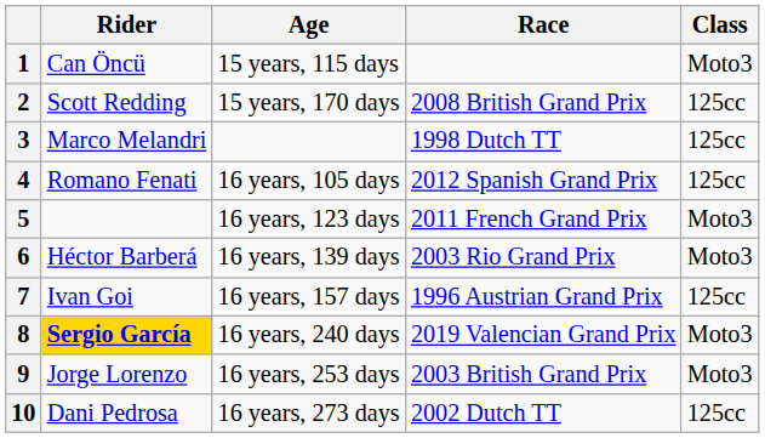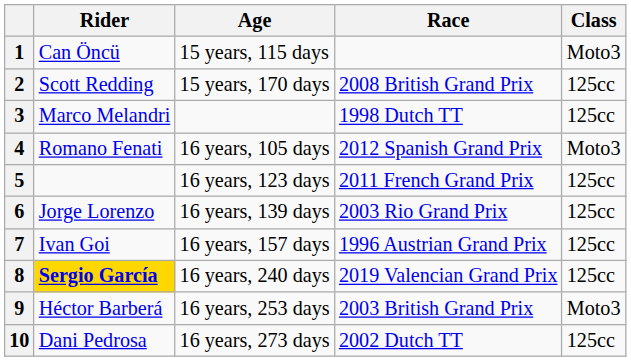 <table class="wikitable">
 <tr>
 <th></th>
 <th>Rider</th>
 <th>Age</th>
 <th>Race</th>
 <th>Class</th>
 </tr>
 <tr>
 <th>1</th>
 <td> <a href='#'>Can Öncü</a></td>
 <td>15 years, 115 days</td>
 <td></td>
 <td>Moto3</td>
 </tr>
 <tr>
 <th>2</th>
 <td> <a href='#'>Scott Redding</a></td>
 <td>15 years, 170 days</td>
 <td><a href='#'>2008 British Grand Prix</a></td>
 <td>125cc</td>
 </tr>
 <tr>
 <th>3</th>
 <td> <a href='#'>Marco Melandri</a></td>
 <td></td>
 <td><a href='#'>1998 Dutch TT</a></td>
 <td>125cc</td>
 </tr>
 <tr>
 <th>4</th>
 <td> <a href='#'>Romano Fenati</a></td>
 <td>16 years, 105 days</td>
 <td><a href='#'>2012 Spanish Grand Prix</a></td>
-<td>125cc</td>
+<td>Moto3</td>
 </tr>
 <tr>
 <th>5</th>
 <td></td>
 <td>16 years, 123 days</td>
 <td><a href='#'>2011 French Grand Prix</a></td>
-<td>Moto3</td>
+<td>125cc</td>
 </tr>
 <tr>
 <th>6</th>
-<td> <a href='#'>Héctor Barberá</a></td>
+<td> <a href='#'>Jorge Lorenzo</a></td>
 <td>16 years, 139 days</td>
 <td><a href='#'>2003 Rio Grand Prix</a></td>
-<td>Moto3</td>
+<td>125cc</td>
 </tr>
 <tr>
 <th>7</th>
 <td> <a href='#'>Ivan Goi</a></td>
 <td>16 years, 157 days</td>
 <td><a href='#'>1996 Austrian Grand Prix</a></td>
 <td>125cc</td>
 </tr>
 <tr>
 <th>8</th>
 <td style="background: gold;"> <strong><a href='#'>Sergio García</a></strong></td>
 <td>16 years, 240 days</td>
 <td><a href='#'>2019 Valencian Grand Prix</a></td>
-<td>Moto3</td>
+<td>125cc</td>
 </tr>
 <tr>
 <th>9</th>
-<td> <a href='#'>Jorge Lorenzo</a></td>
+<td> <a href='#'>Héctor Barberá</a></td>
 <td>16 years, 253 days</td>
 <td><a href='#'>2003 British Grand Prix</a></td>
 <td>Moto3</td>
 </tr>
 <tr>
 <th>10</th>
 <td> <a href='#'>Dani Pedrosa</a></td>
 <td>16 years, 273 days</td>
 <td><a href='#'>2002 Dutch TT</a></td>
 <td>125cc</td>
 </tr>
 </table>
